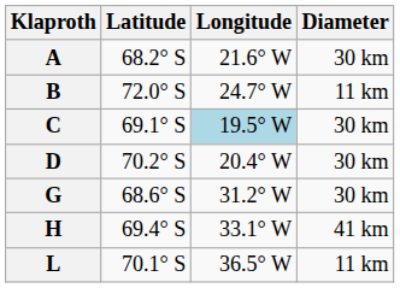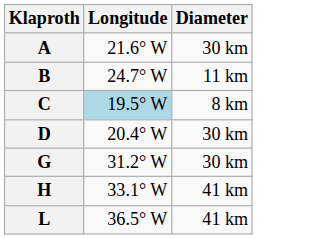 <table class="wikitable" style="text-align: right;">
 <tr>
 <th scope="col">Klaproth</th>
-<th scope="col">Latitude</th>
 <th scope="col">Longitude</th>
 <th scope="col">Diameter</th>
 </tr>
 <tr>
 <th scope="row">A</th>
-<td>68.2° S</td>
 <td>21.6° W</td>
 <td>30 km</td>
 </tr>
 <tr>
 <th scope="row">B</th>
-<td>72.0° S</td>
 <td>24.7° W</td>
 <td>11 km</td>
 </tr>
 <tr>
 <th scope="row">C</th>
-<td>69.1° S</td>
 <td style="background: lightblue;">19.5° W</td>
-<td>30 km</td>
+<td>8 km</td>
 </tr>
 <tr>
 <th scope="row">D</th>
-<td>70.2° S</td>
 <td>20.4° W</td>
 <td>30 km</td>
 </tr>
 <tr>
 <th scope="row">G</th>
-<td>68.6° S</td>
 <td>31.2° W</td>
 <td>30 km</td>
 </tr>
 <tr>
 <th scope="row">H</th>
-<td>69.4° S</td>
 <td>33.1° W</td>
 <td>41 km</td>
 </tr>
 <tr>
 <th scope="row">L</th>
-<td>70.1° S</td>
 <td>36.5° W</td>
-<td>11 km</td>
+<td>41 km</td>
 </tr>
 </table>
